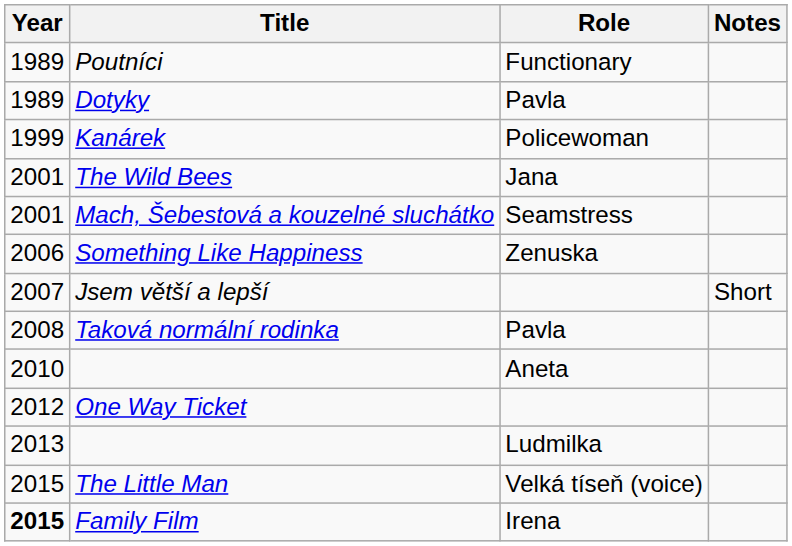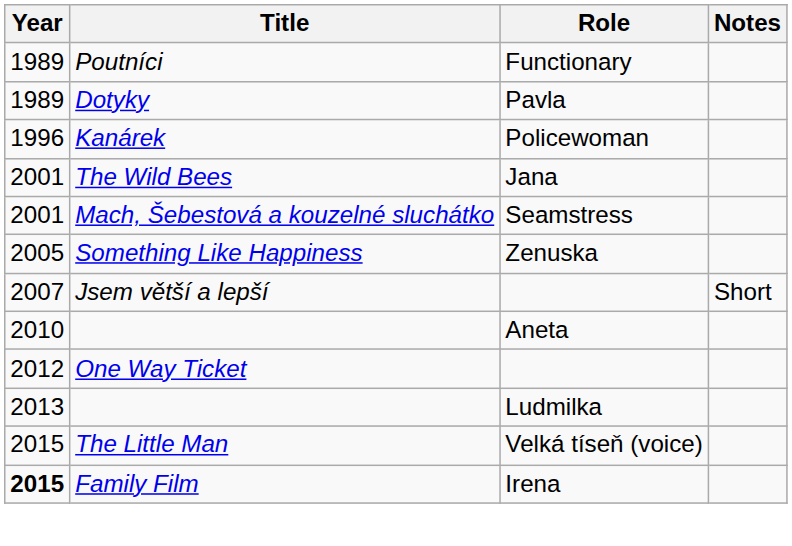 <table class="wikitable sortable">
 <tr>
 <th>Year</th>
 <th>Title</th>
 <th>Role</th>
 <th>Notes</th>
 </tr>
 <tr>
 <td>1989</td>
 <td><em>Poutníci</em></td>
 <td>Functionary</td>
 <td></td>
 </tr>
 <tr>
 <td>1989</td>
 <td><em><a href='#'>Dotyky</a></em></td>
 <td>Pavla</td>
 <td></td>
 </tr>
 <tr>
-<td>1999</td>
+<td>1996</td>
 <td><em><a href='#'>Kanárek</a></em></td>
 <td>Policewoman</td>
 <td></td>
 </tr>
 <tr>
 <td>2001</td>
 <td><em><a href='#'>The Wild Bees</a></em></td>
 <td>Jana</td>
 <td></td>
 </tr>
 <tr>
 <td>2001</td>
 <td><em><a href='#'>Mach, Šebestová a kouzelné sluchátko</a></em></td>
 <td>Seamstress</td>
 <td></td>
 </tr>
 <tr>
-<td>2006</td>
+<td>2005</td>
 <td><em><a href='#'>Something Like Happiness</a></em></td>
 <td>Zenuska</td>
 <td></td>
 </tr>
 <tr>
 <td>2007</td>
 <td><em>Jsem větší a lepší</em></td>
 <td></td>
 <td>Short</td>
-</tr>
-<tr>
-<td>2008</td>
-<td><em><a href='#'>Taková normální rodinka</a></em></td>
-<td>Pavla</td>
-<td></td>
 </tr>
 <tr>
 <td>2010</td>
 <td><em></em></td>
 <td>Aneta</td>
 <td></td>
 </tr>
 <tr>
 <td>2012</td>
 <td><em><a href='#'>One Way Ticket</a></em></td>
 <td></td>
 <td></td>
 </tr>
 <tr>
 <td>2013</td>
 <td><em></em></td>
 <td>Ludmilka</td>
 <td></td>
 </tr>
 <tr>
 <td>2015</td>
 <td><em><a href='#'>The Little Man</a></em></td>
 <td>Velká tíseň (voice)</td>
 <td></td>
 </tr>
 <tr>
 <td><strong>2015</strong></td>
 <td><em><a href='#'>Family Film</a></em></td>
 <td>Irena</td>
 <td></td>
 </tr>
 </table>
